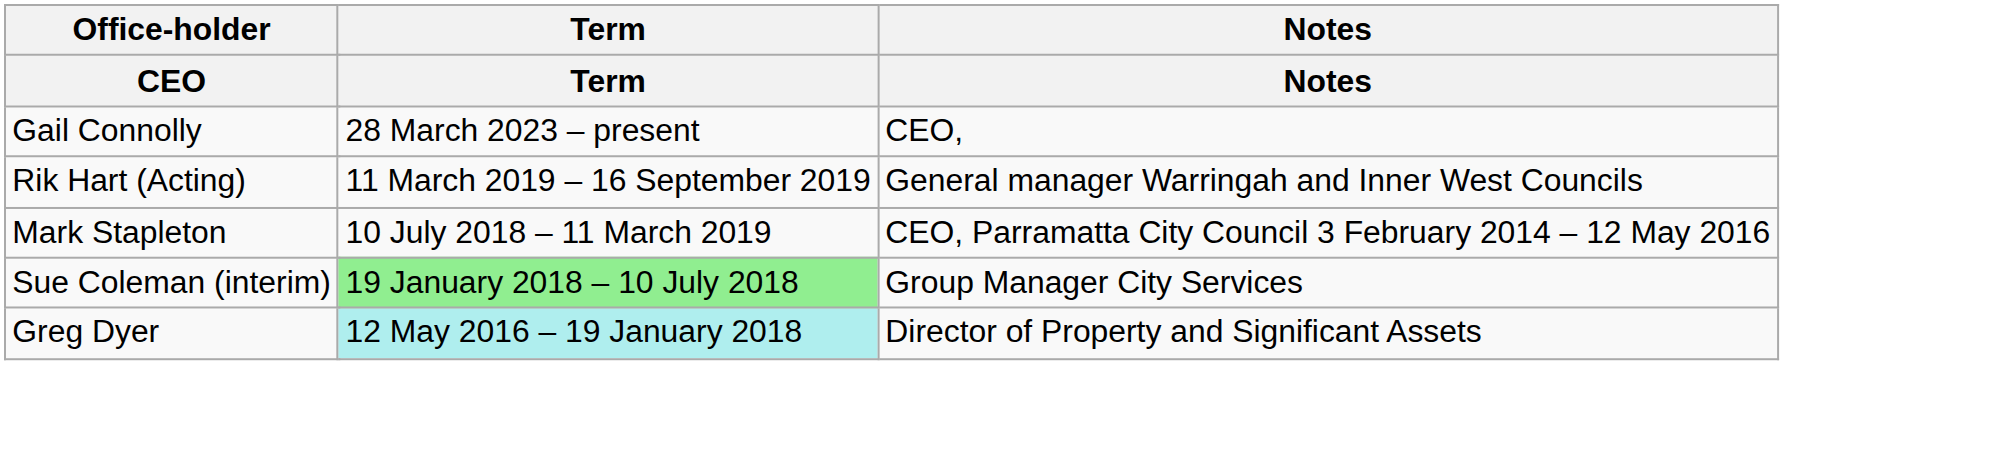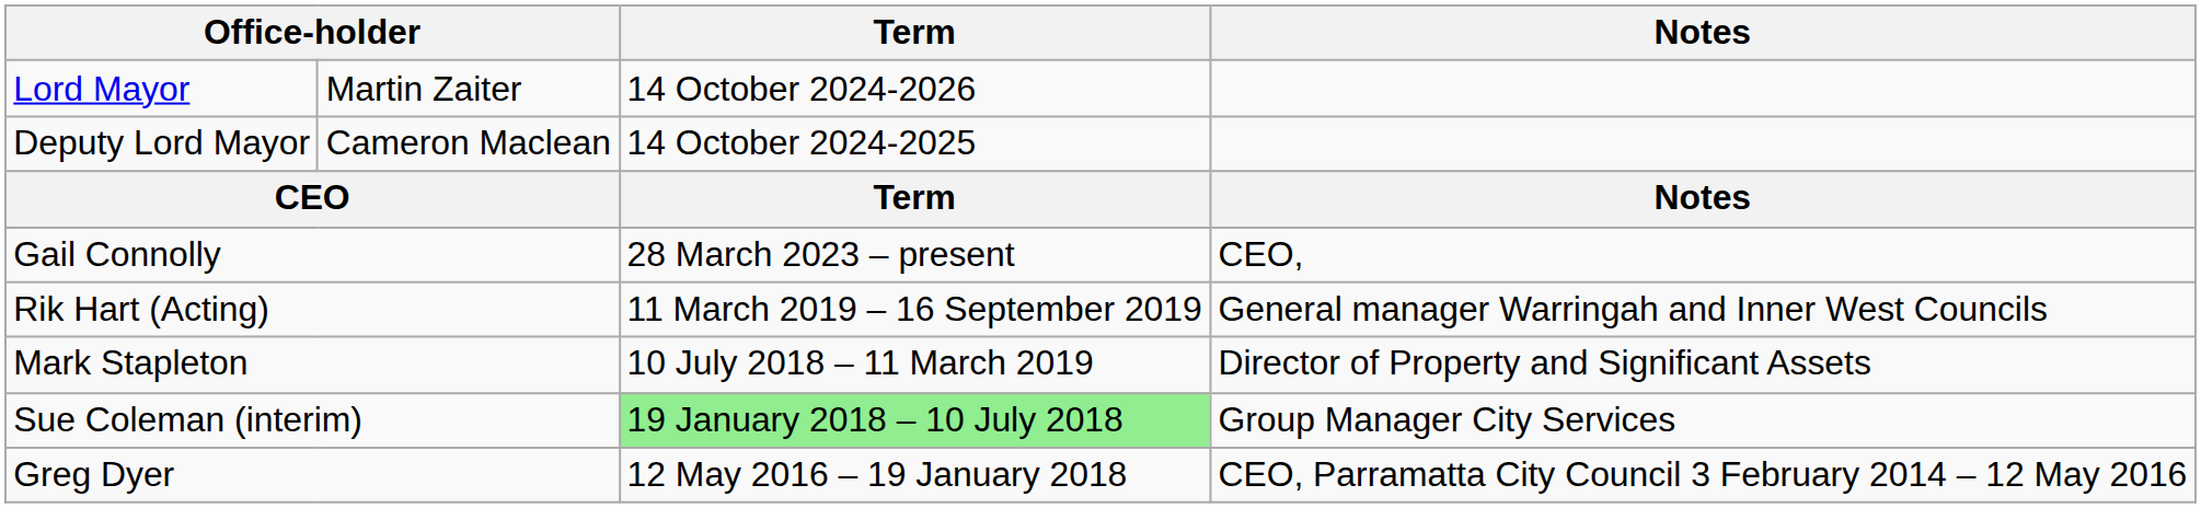 <table class="wikitable">
 <tr>
 <th colspan="2">Office-holder</th>
 <th>Term</th>
 <th>Notes</th>
+</tr>
+<tr>
+<td><a href='#'>Lord Mayor</a></td>
+<td>Martin Zaiter</td>
+<td>14 October 2024-2026</td>
+<td></td>
+</tr>
+<tr>
+<td>Deputy Lord Mayor</td>
+<td>Cameron Maclean</td>
+<td>14 October 2024-2025</td>
+<td></td>
 </tr>
 <tr>
 <th colspan="2">CEO</th>
 <th>Term</th>
 <th>Notes</th>
 </tr>
 <tr>
 <td colspan="2">Gail Connolly</td>
 <td>28 March 2023 – present</td>
 <td>CEO, </td>
 </tr>
 <tr>
 <td colspan="2">Rik Hart (Acting)</td>
 <td>11 March 2019 – 16 September 2019</td>
 <td>General manager Warringah and Inner West Councils</td>
 </tr>
 <tr>
 <td colspan="2">Mark Stapleton</td>
 <td>10 July 2018 – 11 March 2019</td>
-<td>CEO, Parramatta City Council 3 February 2014 – 12 May 2016</td>
+<td>Director of Property and Significant Assets</td>
 </tr>
 <tr>
 <td colspan="2">Sue Coleman (interim)</td>
 <td style="background: lightgreen;">19 January 2018 – 10 July 2018</td>
 <td>Group Manager City Services</td>
 </tr>
 <tr>
 <td colspan="2">Greg Dyer</td>
-<td style="background: paleturquoise;">12 May 2016 – 19 January 2018</td>
-<td>Director of Property and Significant Assets</td>
+<td>12 May 2016 – 19 January 2018</td>
+<td>CEO, Parramatta City Council 3 February 2014 – 12 May 2016</td>
 </tr>
 </table>
